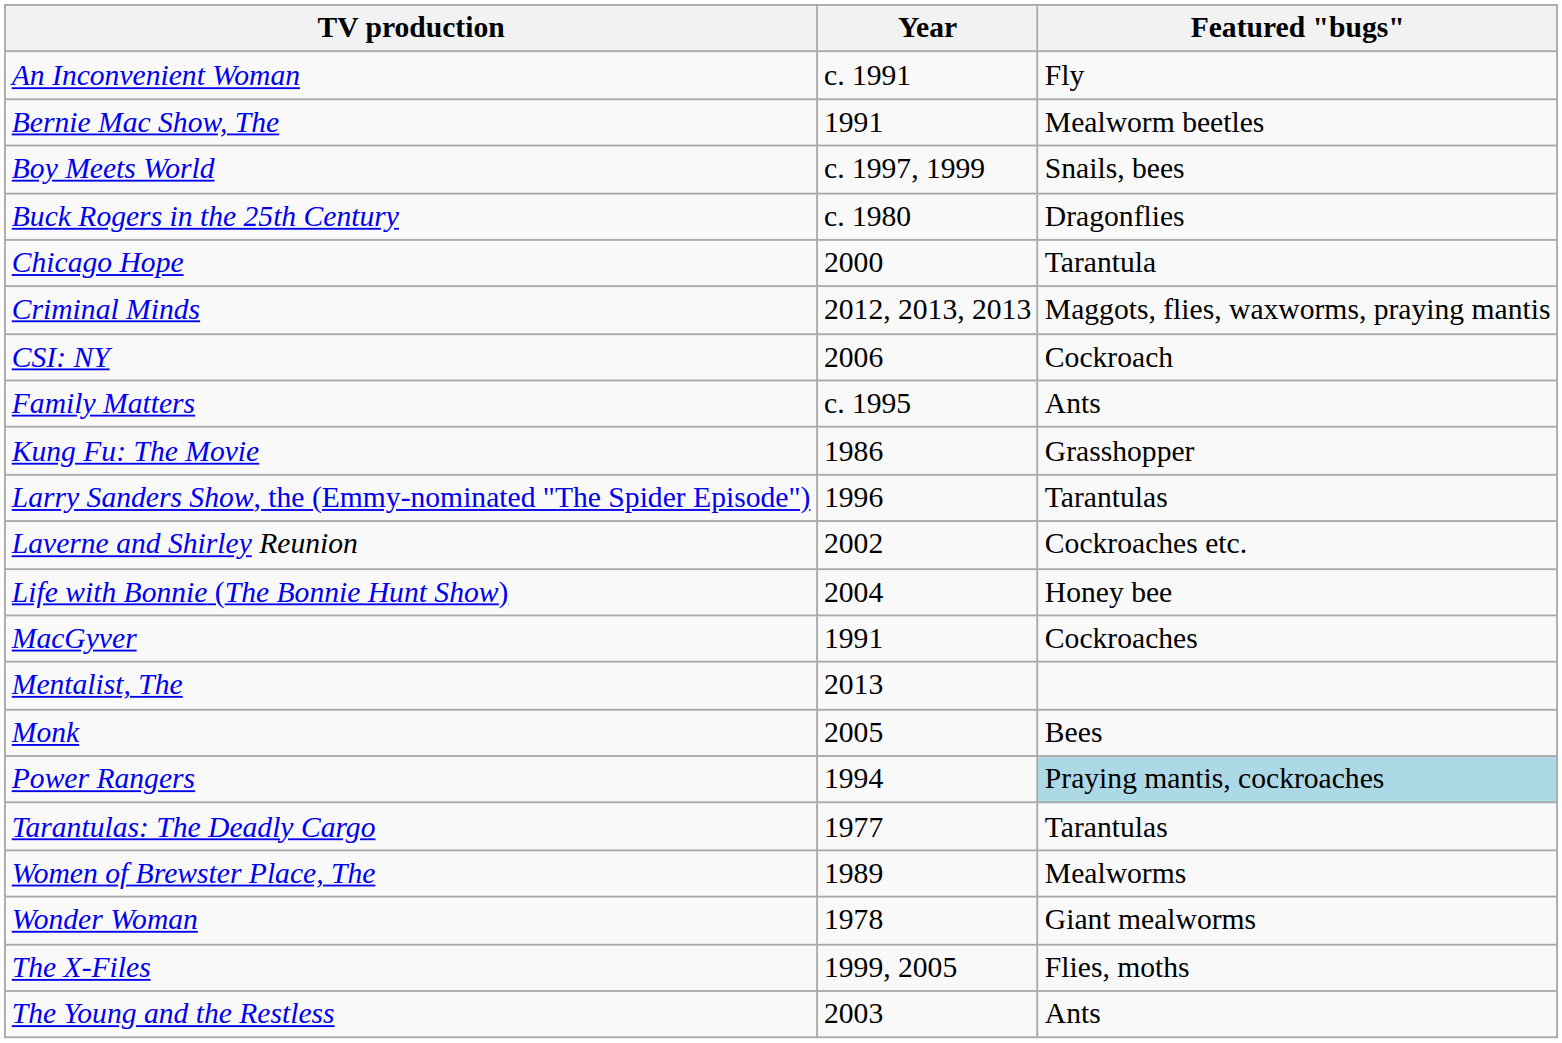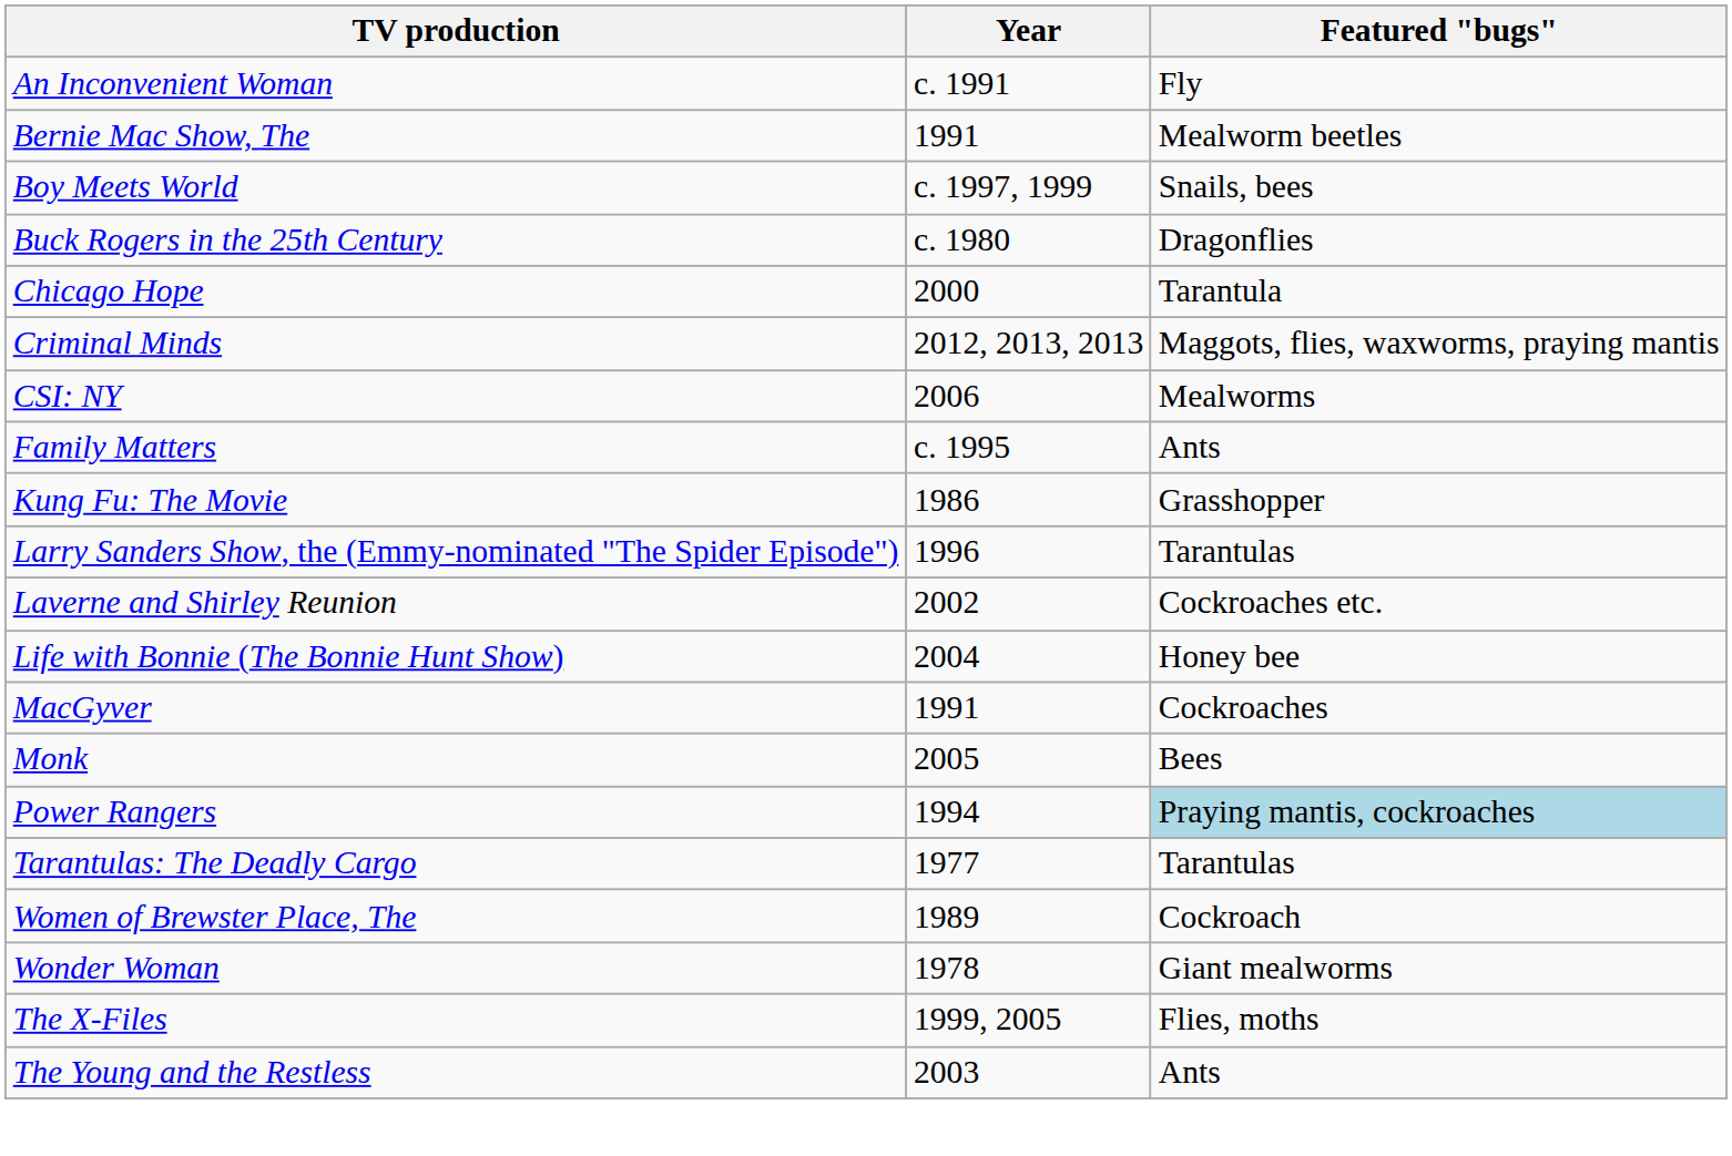 <table class="wikitable sortable">
 <tr>
 <th>TV production</th>
 <th>Year</th>
 <th>Featured "bugs"</th>
 </tr>
 <tr>
 <td><em><a href='#'>An Inconvenient Woman</a></em></td>
 <td>c. 1991</td>
 <td>Fly</td>
 </tr>
 <tr>
 <td><em><a href='#'>Bernie Mac Show, The</a></em></td>
 <td>1991</td>
 <td>Mealworm beetles</td>
 </tr>
 <tr>
 <td><em><a href='#'>Boy Meets World</a></em></td>
 <td>c. 1997, 1999</td>
 <td>Snails, bees</td>
 </tr>
 <tr>
 <td><em><a href='#'>Buck Rogers in the 25th Century</a></em></td>
 <td>c. 1980</td>
 <td>Dragonflies</td>
 </tr>
 <tr>
 <td><em><a href='#'>Chicago Hope</a></em></td>
 <td>2000</td>
 <td>Tarantula</td>
 </tr>
 <tr>
 <td><em><a href='#'>Criminal Minds</a></em></td>
 <td>2012, 2013, 2013</td>
 <td>Maggots, flies, waxworms, praying mantis</td>
 </tr>
 <tr>
 <td><em><a href='#'>CSI: NY</a></em></td>
 <td>2006</td>
-<td>Cockroach</td>
+<td>Mealworms</td>
 </tr>
 <tr>
 <td><em><a href='#'>Family Matters</a></em></td>
 <td>c. 1995</td>
 <td>Ants</td>
 </tr>
 <tr>
 <td><em><a href='#'>Kung Fu: The Movie</a></em></td>
 <td>1986</td>
 <td>Grasshopper</td>
 </tr>
 <tr>
 <td><a href='#'><em>Larry Sanders Show</em>, the (Emmy-nominated "The Spider Episode")</a></td>
 <td>1996</td>
 <td>Tarantulas</td>
 </tr>
 <tr>
 <td><em><a href='#'>Laverne and Shirley</a> Reunion</em></td>
 <td>2002</td>
 <td>Cockroaches etc.</td>
 </tr>
 <tr>
 <td><a href='#'><em>Life with Bonnie</em> (<em>The Bonnie Hunt Show</em>)</a></td>
 <td>2004</td>
 <td>Honey bee</td>
 </tr>
 <tr>
 <td><em><a href='#'>MacGyver</a></em></td>
 <td>1991</td>
 <td>Cockroaches</td>
 </tr>
 <tr>
-<td><em><a href='#'>Mentalist, The</a></em></td>
-<td>2013</td>
-<td></td>
-</tr>
-<tr>
 <td><em><a href='#'>Monk</a></em></td>
 <td>2005</td>
 <td>Bees</td>
 </tr>
 <tr>
 <td><em><a href='#'>Power Rangers</a></em></td>
 <td>1994</td>
 <td style="background: lightblue;">Praying mantis, cockroaches</td>
 </tr>
 <tr>
 <td><em><a href='#'>Tarantulas: The Deadly Cargo</a></em></td>
 <td>1977</td>
 <td>Tarantulas</td>
 </tr>
 <tr>
 <td><em><a href='#'>Women of Brewster Place, The</a></em></td>
 <td>1989</td>
-<td>Mealworms</td>
+<td>Cockroach</td>
 </tr>
 <tr>
 <td><em><a href='#'>Wonder Woman</a></em></td>
 <td>1978</td>
 <td>Giant mealworms</td>
 </tr>
 <tr>
 <td><em><a href='#'>The X-Files</a></em></td>
 <td>1999, 2005</td>
 <td>Flies, moths</td>
 </tr>
 <tr>
 <td><em><a href='#'>The Young and the Restless</a></em></td>
 <td>2003</td>
 <td>Ants</td>
 </tr>
 </table>
